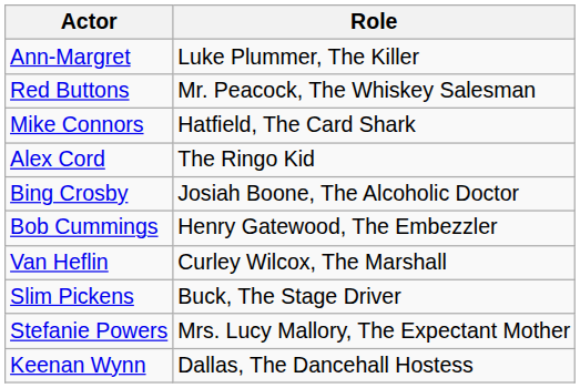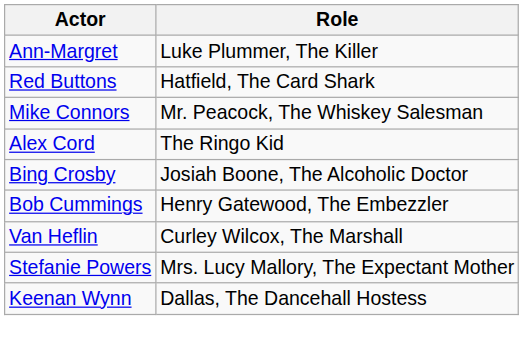 <table class=wikitable>
 <tr>
 <th>Actor</th>
 <th>Role</th>
 </tr>
 <tr>
 <td><a href='#'>Ann-Margret</a></td>
 <td>Luke Plummer, The Killer</td>
 </tr>
 <tr>
 <td><a href='#'>Red Buttons</a></td>
-<td>Mr. Peacock, The Whiskey Salesman</td>
+<td>Hatfield, The Card Shark</td>
 </tr>
 <tr>
 <td><a href='#'>Mike Connors</a></td>
-<td>Hatfield, The Card Shark</td>
+<td>Mr. Peacock, The Whiskey Salesman</td>
 </tr>
 <tr>
 <td><a href='#'>Alex Cord</a></td>
 <td>The Ringo Kid</td>
 </tr>
 <tr>
 <td><a href='#'>Bing Crosby</a></td>
 <td>Josiah Boone, The Alcoholic Doctor</td>
 </tr>
 <tr>
 <td><a href='#'>Bob Cummings</a></td>
 <td>Henry Gatewood, The Embezzler</td>
 </tr>
 <tr>
 <td><a href='#'>Van Heflin</a></td>
 <td>Curley Wilcox, The Marshall</td>
 </tr>
 <tr>
-<td><a href='#'>Slim Pickens</a></td>
-<td>Buck, The Stage Driver</td>
-</tr>
-<tr>
 <td><a href='#'>Stefanie Powers</a></td>
 <td>Mrs. Lucy Mallory, The Expectant Mother</td>
 </tr>
 <tr>
 <td><a href='#'>Keenan Wynn</a></td>
 <td>Dallas, The Dancehall Hostess</td>
 </tr>
 </table>
